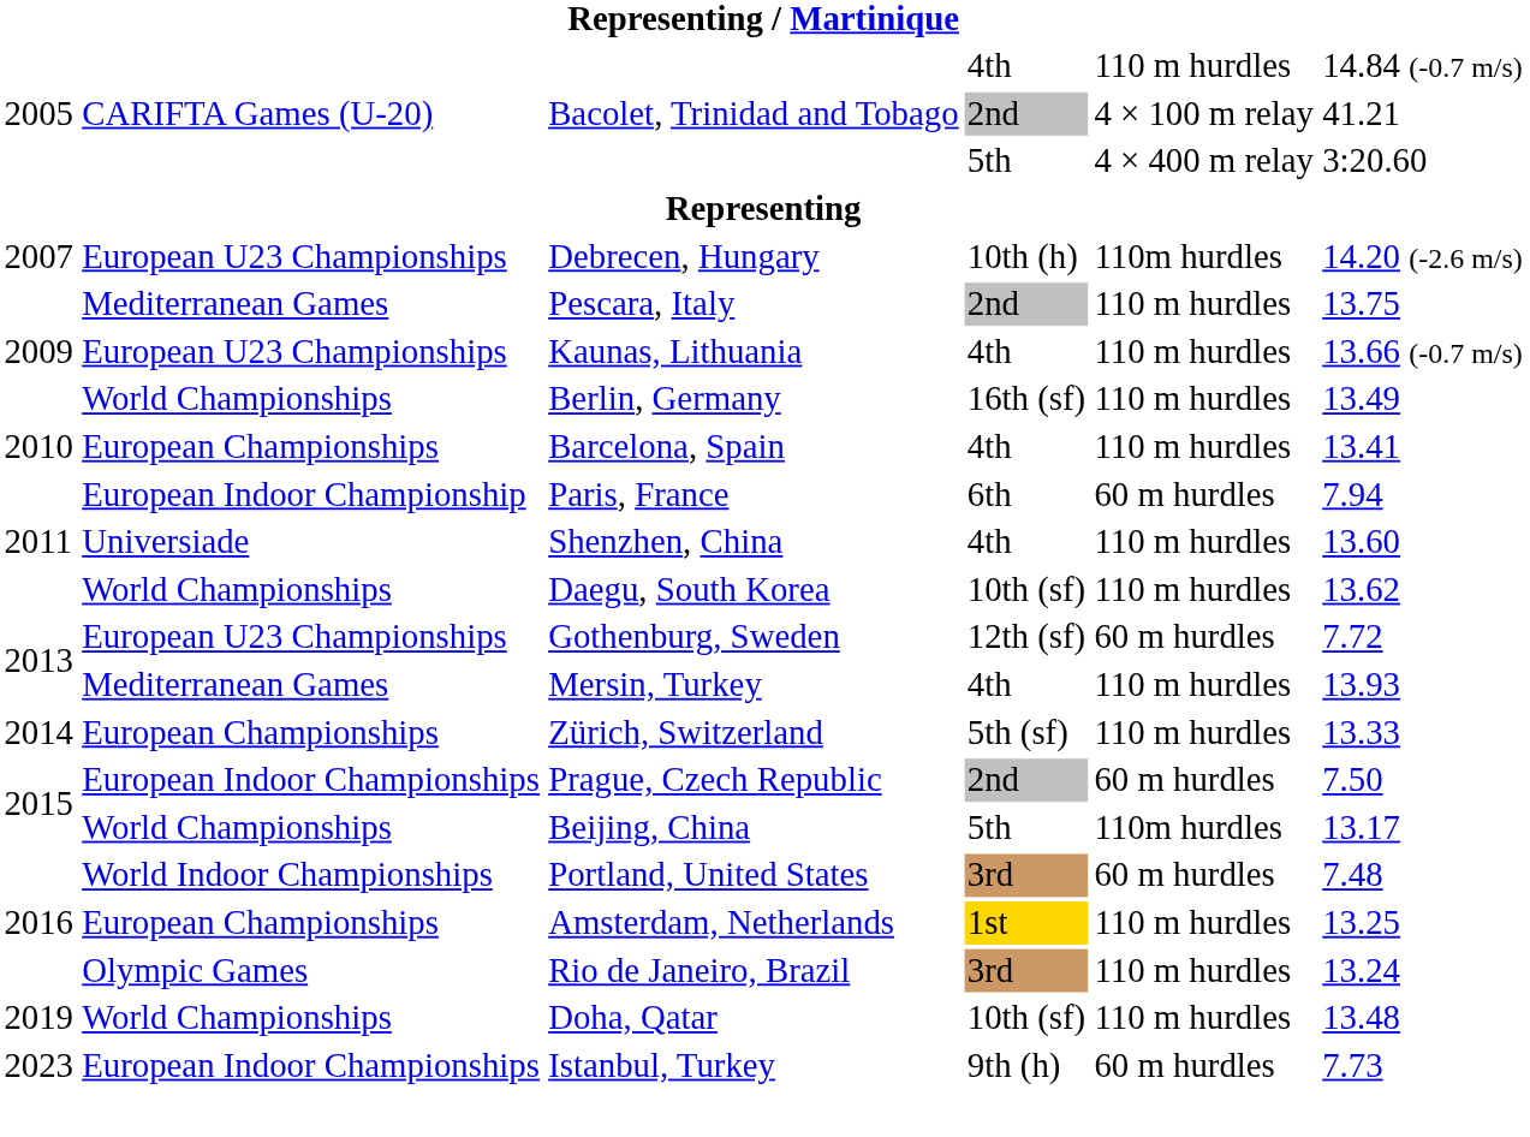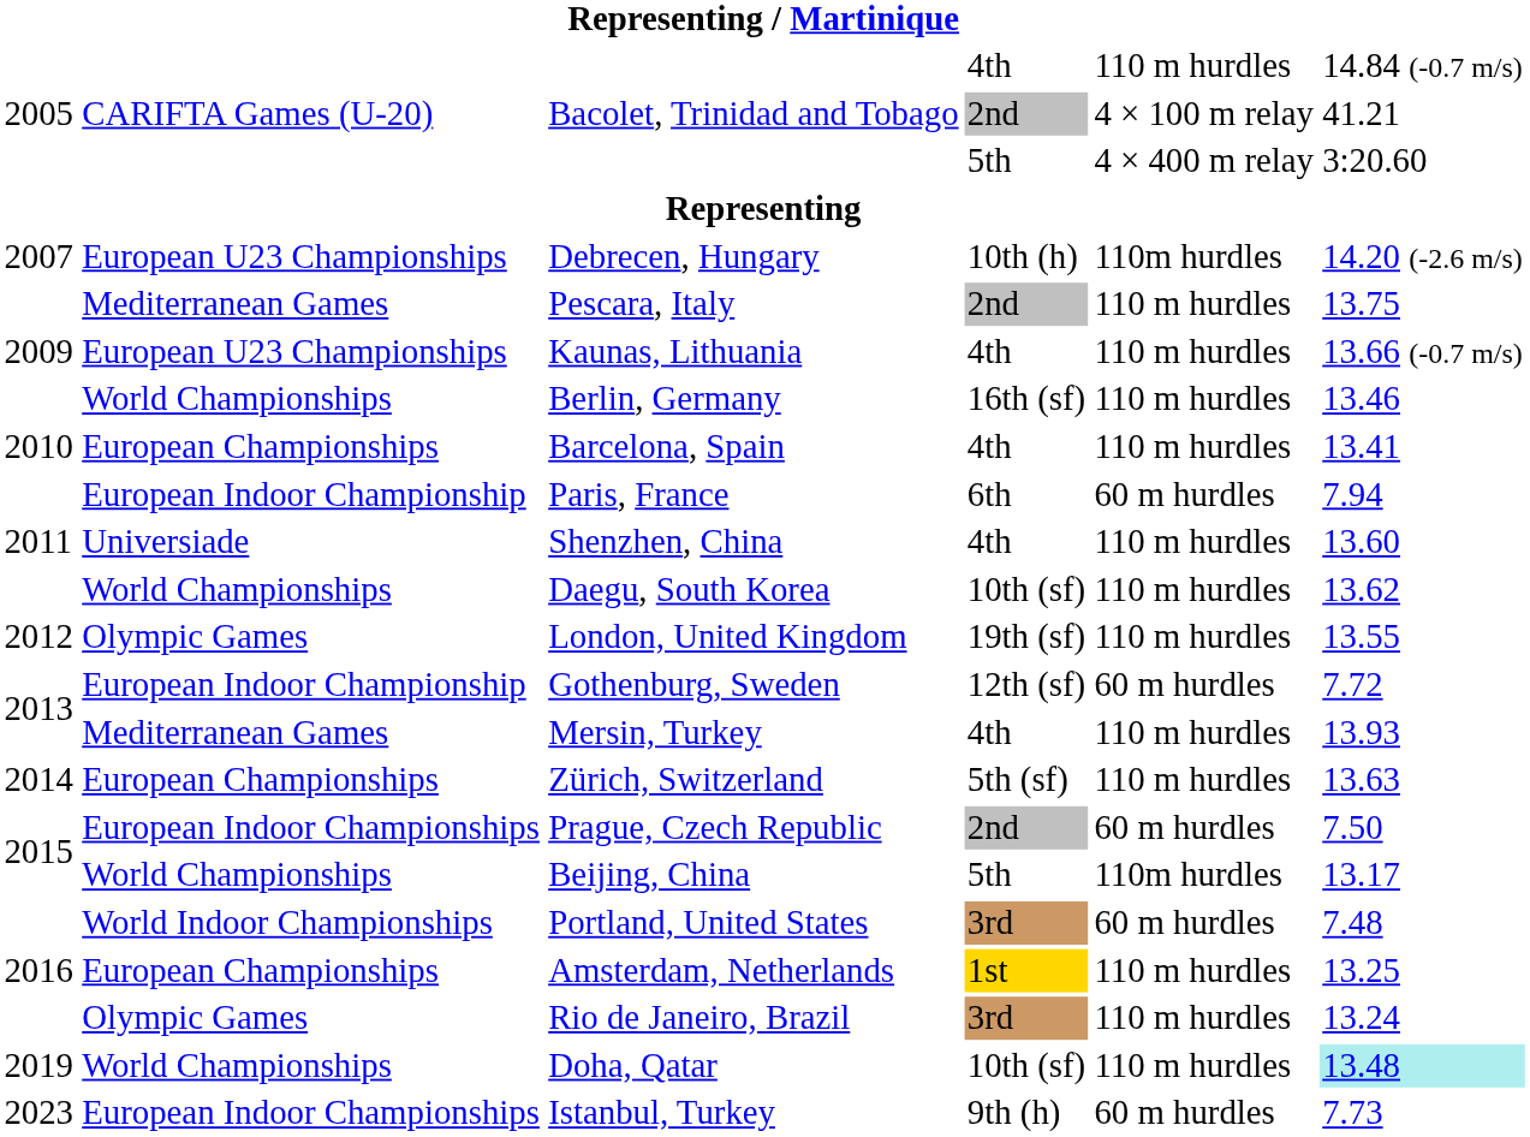 <table>
 <tr>
 <th colspan="6">Representing / <a href='#'>Martinique</a></th>
 </tr>
 <tr>
 <td rowspan="3">2005</td>
 <td rowspan="3"><a href='#'>CARIFTA Games (U-20)</a></td>
 <td rowspan="3"><a href='#'>Bacolet</a>, <a href='#'>Trinidad and Tobago</a></td>
 <td>4th</td>
 <td>110 m hurdles</td>
 <td>14.84 <small>(-0.7 m/s)</small></td>
 </tr>
 <tr>
 <td bgcolor=silver>2nd</td>
 <td>4 × 100 m relay</td>
 <td>41.21</td>
 </tr>
 <tr>
 <td>5th</td>
 <td>4 × 400 m relay</td>
 <td>3:20.60</td>
 </tr>
 <tr>
 <th colspan="6">Representing </th>
 </tr>
 <tr>
 <td>2007</td>
 <td><a href='#'>European U23 Championships</a></td>
 <td><a href='#'>Debrecen</a>, <a href='#'>Hungary</a></td>
 <td>10th (h)</td>
 <td>110m hurdles</td>
 <td><a href='#'>14.20</a> <small>(-2.6 m/s)</small></td>
 </tr>
 <tr>
 <td rowspan=3>2009</td>
 <td><a href='#'>Mediterranean Games</a></td>
 <td><a href='#'>Pescara</a>, <a href='#'>Italy</a></td>
 <td bgcolor="silver">2nd</td>
 <td>110 m hurdles</td>
 <td><a href='#'>13.75</a></td>
 </tr>
 <tr>
 <td><a href='#'>European U23 Championships</a></td>
 <td><a href='#'>Kaunas, Lithuania</a></td>
 <td>4th</td>
 <td>110 m hurdles</td>
 <td><a href='#'>13.66</a> <small>(-0.7 m/s)</small></td>
 </tr>
 <tr>
 <td><a href='#'>World Championships</a></td>
 <td><a href='#'>Berlin</a>, <a href='#'>Germany</a></td>
 <td>16th (sf)</td>
 <td>110 m hurdles</td>
-<td><a href='#'>13.49</a></td>
+<td><a href='#'>13.46</a></td>
 </tr>
 <tr>
 <td>2010</td>
 <td><a href='#'>European Championships</a></td>
 <td><a href='#'>Barcelona</a>, <a href='#'>Spain</a></td>
 <td>4th</td>
 <td>110 m hurdles</td>
 <td><a href='#'>13.41</a></td>
 </tr>
 <tr>
 <td rowspan=3>2011</td>
 <td><a href='#'>European Indoor Championship</a></td>
 <td><a href='#'>Paris</a>, <a href='#'>France</a></td>
 <td>6th</td>
 <td>60 m hurdles</td>
 <td><a href='#'>7.94</a></td>
 </tr>
 <tr>
 <td><a href='#'>Universiade</a></td>
 <td><a href='#'>Shenzhen</a>, <a href='#'>China</a></td>
 <td>4th</td>
 <td>110 m hurdles</td>
 <td><a href='#'>13.60</a></td>
 </tr>
 <tr>
 <td><a href='#'>World Championships</a></td>
 <td><a href='#'>Daegu</a>, <a href='#'>South Korea</a></td>
 <td>10th (sf)</td>
 <td>110 m hurdles</td>
 <td><a href='#'>13.62</a></td>
 </tr>
 <tr>
+<td>2012</td>
+<td><a href='#'>Olympic Games</a></td>
+<td><a href='#'>London, United Kingdom</a></td>
+<td>19th (sf)</td>
+<td>110 m hurdles</td>
+<td><a href='#'>13.55</a></td>
+</tr>
+<tr>
 <td rowspan=2>2013</td>
-<td><a href='#'>European U23 Championships</a></td>
+<td><a href='#'>European Indoor Championship</a></td>
 <td><a href='#'>Gothenburg, Sweden</a></td>
 <td>12th (sf)</td>
 <td>60 m hurdles</td>
 <td><a href='#'>7.72</a></td>
 </tr>
 <tr>
 <td><a href='#'>Mediterranean Games</a></td>
 <td><a href='#'>Mersin, Turkey</a></td>
 <td>4th</td>
 <td>110 m hurdles</td>
 <td><a href='#'>13.93</a></td>
 </tr>
 <tr>
 <td>2014</td>
 <td><a href='#'>European Championships</a></td>
 <td><a href='#'>Zürich, Switzerland</a></td>
 <td>5th (sf)</td>
 <td>110 m hurdles</td>
-<td><a href='#'>13.33</a></td>
+<td><a href='#'>13.63</a></td>
 </tr>
 <tr>
 <td rowspan=2>2015</td>
 <td><a href='#'>European Indoor Championships</a></td>
 <td><a href='#'>Prague, Czech Republic</a></td>
 <td bgcolor="silver">2nd</td>
 <td>60 m hurdles</td>
 <td><a href='#'>7.50</a></td>
 </tr>
 <tr>
 <td><a href='#'>World Championships</a></td>
 <td><a href='#'>Beijing, China</a></td>
 <td>5th</td>
 <td>110m hurdles</td>
 <td><a href='#'>13.17</a></td>
 </tr>
 <tr>
 <td rowspan=3>2016</td>
 <td><a href='#'>World Indoor Championships</a></td>
 <td><a href='#'>Portland, United States</a></td>
 <td bgcolor=cc9966>3rd</td>
 <td>60 m hurdles</td>
 <td><a href='#'>7.48</a></td>
 </tr>
 <tr>
 <td><a href='#'>European Championships</a></td>
 <td><a href='#'>Amsterdam, Netherlands</a></td>
 <td bgcolor=gold>1st</td>
 <td>110 m hurdles</td>
 <td><a href='#'>13.25</a></td>
 </tr>
 <tr>
 <td><a href='#'>Olympic Games</a></td>
 <td><a href='#'>Rio de Janeiro, Brazil</a></td>
 <td bgcolor="cc9966">3rd</td>
 <td>110 m hurdles</td>
 <td><a href='#'>13.24</a></td>
 </tr>
 <tr>
 <td>2019</td>
 <td><a href='#'>World Championships</a></td>
 <td><a href='#'>Doha, Qatar</a></td>
 <td>10th (sf)</td>
 <td>110 m hurdles</td>
-<td><a href='#'>13.48</a></td>
+<td style="background: paleturquoise;"><a href='#'>13.48</a></td>
 </tr>
 <tr>
 <td>2023</td>
 <td><a href='#'>European Indoor Championships</a></td>
 <td><a href='#'>Istanbul, Turkey</a></td>
 <td>9th (h)</td>
 <td>60 m hurdles</td>
 <td><a href='#'>7.73</a></td>
 </tr>
 </table>
